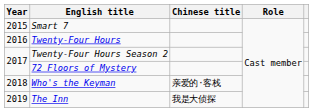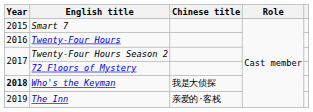 <table class="wikitable sortable">
 <tr>
 <th>Year</th>
 <th>English title</th>
 <th>Chinese title</th>
 <th>Role</th>
 <th class="unsortable"></th>
 </tr>
 <tr>
 <td rowspan="1">2015</td>
 <td><em>Smart 7</em></td>
 <td></td>
 <td rowspan="6">Cast member</td>
 <td></td>
 </tr>
 <tr>
 <td rowspan=1>2016</td>
 <td><em><a href='#'>Twenty-Four Hours</a></em></td>
 <td></td>
 <td></td>
 </tr>
 <tr>
 <td rowspan=2>2017</td>
 <td><em>Twenty-Four Hours Season 2</em></td>
 <td></td>
 <td></td>
 </tr>
 <tr>
 <td><em><a href='#'>72 Floors of Mystery</a></em></td>
 <td></td>
 <td></td>
 </tr>
 <tr>
-<td>2018</td>
+<td><strong>2018</strong></td>
 <td><em><a href='#'>Who's the Keyman</a></em></td>
-<td>亲爱的·客栈</td>
+<td>我是大侦探</td>
 <td></td>
 </tr>
 <tr>
 <td>2019</td>
 <td><em><a href='#'>The Inn</a></em></td>
-<td>我是大侦探</td>
+<td>亲爱的·客栈</td>
 <td></td>
 </tr>
 </table>
